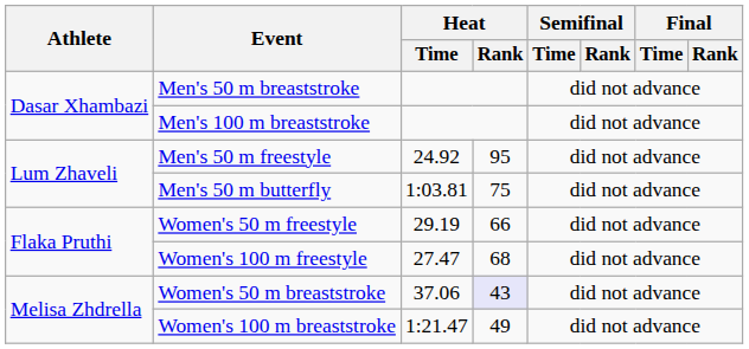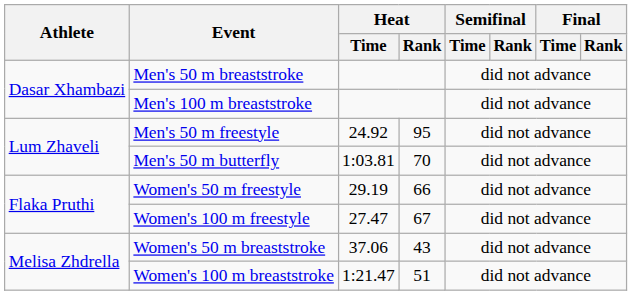 <table class=wikitable style="font-size:90%">
 <tr>
 <th rowspan="2">Athlete</th>
 <th rowspan="2">Event</th>
 <th colspan="2">Heat</th>
 <th colspan="2">Semifinal</th>
 <th colspan="2">Final</th>
 </tr>
 <tr style="font-size:95%">
 <th>Time</th>
 <th>Rank</th>
 <th>Time</th>
 <th>Rank</th>
 <th>Time</th>
 <th>Rank</th>
 </tr>
 <tr align=center>
 <td align=left rowspan=2><a href='#'>Dasar Xhambazi</a></td>
 <td align=left><a href='#'>Men's 50 m breaststroke</a></td>
 <td colspan=2></td>
 <td colspan=4>did not advance</td>
 </tr>
 <tr align=center>
 <td align=left><a href='#'>Men's 100 m breaststroke</a></td>
 <td colspan=2></td>
 <td colspan=4>did not advance</td>
 </tr>
 <tr align=center>
 <td align=left rowspan=2><a href='#'>Lum Zhaveli</a></td>
 <td align=left><a href='#'>Men's 50 m freestyle</a></td>
 <td>24.92</td>
 <td>95</td>
 <td colspan=4>did not advance</td>
 </tr>
 <tr align=center>
 <td align=left><a href='#'>Men's 50 m butterfly</a></td>
 <td>1:03.81</td>
-<td>75</td>
+<td>70</td>
 <td colspan=4>did not advance</td>
 </tr>
 <tr align=center>
 <td align=left rowspan=2><a href='#'>Flaka Pruthi</a></td>
 <td align=left><a href='#'>Women's 50 m freestyle</a></td>
 <td>29.19</td>
 <td>66</td>
 <td colspan=4>did not advance</td>
 </tr>
 <tr align=center>
 <td align=left><a href='#'>Women's 100 m freestyle</a></td>
 <td>27.47</td>
-<td>68</td>
+<td>67</td>
 <td colspan=4>did not advance</td>
 </tr>
 <tr align=center>
 <td align=left rowspan=2><a href='#'>Melisa Zhdrella</a></td>
 <td align=left><a href='#'>Women's 50 m breaststroke</a></td>
 <td>37.06</td>
-<td style="background: lavender;">43</td>
+<td>43</td>
 <td colspan=4>did not advance</td>
 </tr>
 <tr align=center>
 <td align=left><a href='#'>Women's 100 m breaststroke</a></td>
 <td>1:21.47</td>
-<td>49</td>
+<td>51</td>
 <td colspan=4>did not advance</td>
 </tr>
 </table>
